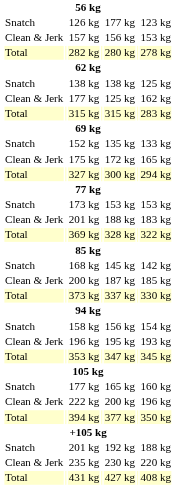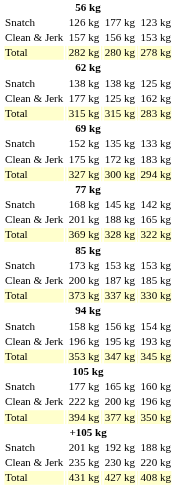 <table>
 <tr>
 <th colspan=7>56 kg</th>
 </tr>
 <tr>
 <td>Snatch</td>
 <td></td>
 <td>126 kg</td>
 <td></td>
 <td>177 kg</td>
 <td></td>
 <td>123 kg</td>
 </tr>
 <tr>
 <td>Clean & Jerk</td>
 <td></td>
 <td>157 kg</td>
 <td></td>
 <td>156 kg</td>
 <td></td>
 <td>153 kg</td>
 </tr>
 <tr bgcolor=ffffcc>
 <td>Total</td>
 <td></td>
 <td>282 kg</td>
 <td></td>
 <td>280 kg</td>
 <td></td>
 <td>278 kg</td>
 </tr>
 <tr>
 <th colspan=7>62 kg</th>
 </tr>
 <tr>
 <td>Snatch</td>
 <td></td>
 <td>138 kg</td>
 <td></td>
 <td>138 kg</td>
 <td></td>
 <td>125 kg</td>
 </tr>
 <tr>
 <td>Clean & Jerk</td>
 <td></td>
 <td>177 kg</td>
 <td></td>
 <td>125 kg</td>
 <td></td>
 <td>162 kg</td>
 </tr>
 <tr bgcolor=ffffcc>
 <td>Total</td>
 <td></td>
 <td>315 kg</td>
 <td></td>
 <td>315 kg</td>
 <td></td>
 <td>283 kg</td>
 </tr>
 <tr>
 <th colspan=7>69 kg</th>
 </tr>
 <tr>
 <td>Snatch</td>
 <td></td>
 <td>152 kg</td>
 <td></td>
 <td>135 kg</td>
 <td></td>
 <td>133 kg</td>
 </tr>
 <tr>
 <td>Clean & Jerk</td>
 <td></td>
 <td>175 kg</td>
 <td></td>
 <td>172 kg</td>
 <td></td>
-<td>165 kg</td>
+<td>183 kg</td>
 </tr>
 <tr bgcolor=ffffcc>
 <td>Total</td>
 <td></td>
 <td>327 kg</td>
 <td></td>
 <td>300 kg</td>
 <td></td>
 <td>294 kg</td>
 </tr>
 <tr>
 <th colspan=7>77 kg</th>
 </tr>
 <tr>
 <td>Snatch</td>
 <td></td>
-<td>173 kg</td>
+<td>168 kg</td>
 <td></td>
-<td>153 kg</td>
+<td>145 kg</td>
 <td></td>
-<td>153 kg</td>
+<td>142 kg</td>
 </tr>
 <tr>
 <td>Clean & Jerk</td>
 <td></td>
 <td>201 kg</td>
 <td></td>
 <td>188 kg</td>
 <td></td>
-<td>183 kg</td>
+<td>165 kg</td>
 </tr>
 <tr bgcolor=ffffcc>
 <td>Total</td>
 <td></td>
 <td>369 kg</td>
 <td></td>
 <td>328 kg</td>
 <td></td>
 <td>322 kg</td>
 </tr>
 <tr>
 <th colspan=7>85 kg</th>
 </tr>
 <tr>
 <td>Snatch</td>
 <td></td>
-<td>168 kg</td>
+<td>173 kg</td>
 <td></td>
-<td>145 kg</td>
+<td>153 kg</td>
 <td></td>
-<td>142 kg</td>
+<td>153 kg</td>
 </tr>
 <tr>
 <td>Clean & Jerk</td>
 <td></td>
 <td>200 kg</td>
 <td></td>
 <td>187 kg</td>
 <td></td>
 <td>185 kg</td>
 </tr>
 <tr bgcolor=ffffcc>
 <td>Total</td>
 <td></td>
 <td>373 kg</td>
 <td></td>
 <td>337 kg</td>
 <td></td>
 <td>330 kg</td>
 </tr>
 <tr>
 <th colspan=7>94 kg</th>
 </tr>
 <tr>
 <td>Snatch</td>
 <td></td>
 <td>158 kg</td>
 <td></td>
 <td>156 kg</td>
 <td></td>
 <td>154 kg</td>
 </tr>
 <tr>
 <td>Clean & Jerk</td>
 <td></td>
 <td>196 kg</td>
 <td></td>
 <td>195 kg</td>
 <td></td>
 <td>193 kg</td>
 </tr>
 <tr bgcolor=ffffcc>
 <td>Total</td>
 <td></td>
 <td>353 kg</td>
 <td></td>
 <td>347 kg</td>
 <td></td>
 <td>345 kg</td>
 </tr>
 <tr>
 <th colspan=7>105 kg</th>
 </tr>
 <tr>
 <td>Snatch</td>
 <td></td>
 <td>177 kg</td>
 <td></td>
 <td>165 kg</td>
 <td></td>
 <td>160 kg</td>
 </tr>
 <tr>
 <td>Clean & Jerk</td>
 <td></td>
 <td>222 kg</td>
 <td></td>
 <td>200 kg</td>
 <td></td>
 <td>196 kg</td>
 </tr>
 <tr bgcolor=ffffcc>
 <td>Total</td>
 <td></td>
 <td>394 kg</td>
 <td></td>
 <td>377 kg</td>
 <td></td>
 <td>350 kg</td>
 </tr>
 <tr>
 <th colspan=7>+105 kg</th>
 </tr>
 <tr>
 <td>Snatch</td>
 <td></td>
 <td>201 kg</td>
 <td></td>
 <td>192 kg</td>
 <td></td>
 <td>188 kg</td>
 </tr>
 <tr>
 <td>Clean & Jerk</td>
 <td></td>
 <td>235 kg</td>
 <td></td>
 <td>230 kg</td>
 <td></td>
 <td>220 kg</td>
 </tr>
 <tr bgcolor=ffffcc>
 <td>Total</td>
 <td></td>
 <td>431 kg</td>
 <td></td>
 <td>427 kg</td>
 <td></td>
 <td>408 kg</td>
 </tr>
 </table>
